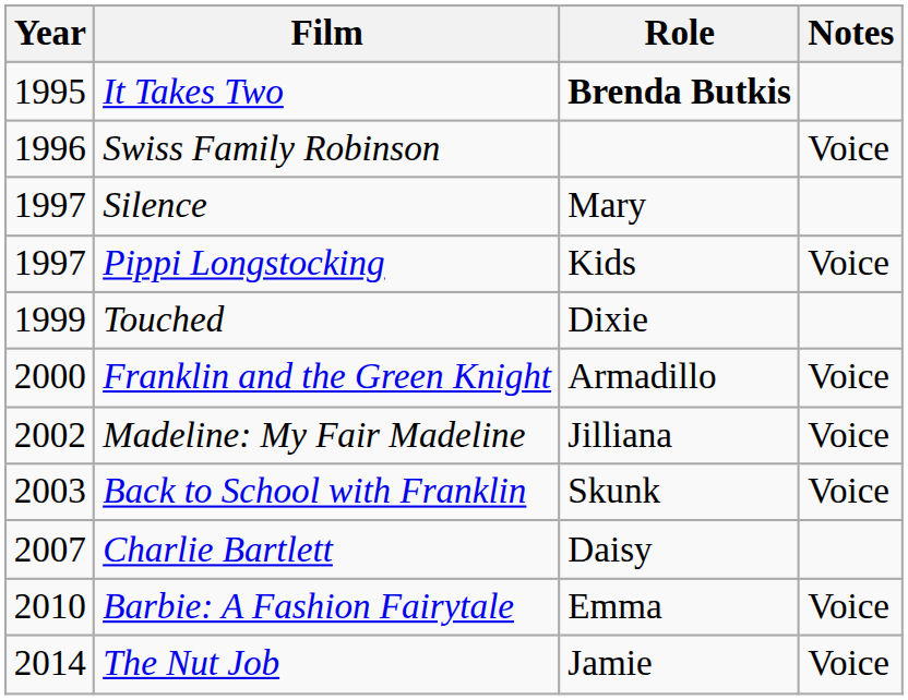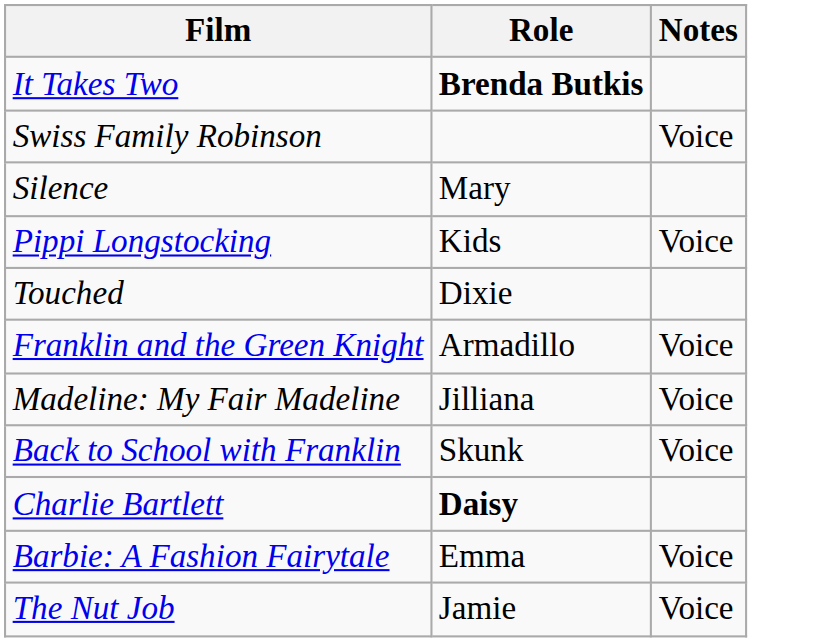 <table class="wikitable sortable">
 <tr>
-<th>Year</th>
 <th>Film</th>
 <th>Role</th>
 <th class="unsortable">Notes</th>
 </tr>
 <tr>
-<td>1995</td>
 <td><em><a href='#'>It Takes Two</a></em></td>
 <td><strong>Brenda Butkis</strong></td>
 <td></td>
 </tr>
 <tr>
-<td>1996</td>
 <td><em>Swiss Family Robinson</em></td>
 <td></td>
 <td>Voice</td>
 </tr>
 <tr>
-<td>1997</td>
 <td><em>Silence</em></td>
 <td>Mary</td>
 <td></td>
 </tr>
 <tr>
-<td>1997</td>
 <td><em><a href='#'>Pippi Longstocking</a></em></td>
 <td>Kids</td>
 <td>Voice</td>
 </tr>
 <tr>
-<td>1999</td>
 <td><em>Touched</em></td>
 <td>Dixie</td>
 <td></td>
 </tr>
 <tr>
-<td>2000</td>
 <td><em><a href='#'>Franklin and the Green Knight</a></em></td>
 <td>Armadillo</td>
 <td>Voice</td>
 </tr>
 <tr>
-<td>2002</td>
 <td><em>Madeline: My Fair Madeline</em></td>
 <td>Jilliana</td>
 <td>Voice</td>
 </tr>
 <tr>
-<td>2003</td>
 <td><em><a href='#'>Back to School with Franklin</a></em></td>
 <td>Skunk</td>
 <td>Voice</td>
 </tr>
 <tr>
-<td>2007</td>
 <td><em><a href='#'>Charlie Bartlett</a></em></td>
-<td>Daisy</td>
+<td><strong>Daisy</strong></td>
 <td></td>
 </tr>
 <tr>
-<td>2010</td>
 <td><em><a href='#'>Barbie: A Fashion Fairytale</a></em></td>
 <td>Emma</td>
 <td>Voice</td>
 </tr>
 <tr>
-<td>2014</td>
 <td data-sort-value="Nut Job, The"><em><a href='#'>The Nut Job</a></em></td>
 <td>Jamie</td>
 <td>Voice</td>
 </tr>
 </table>
